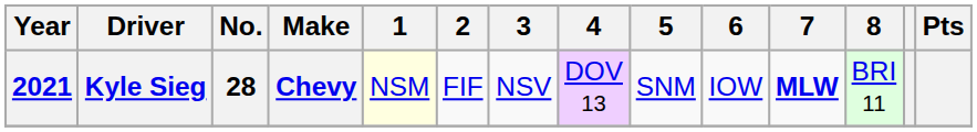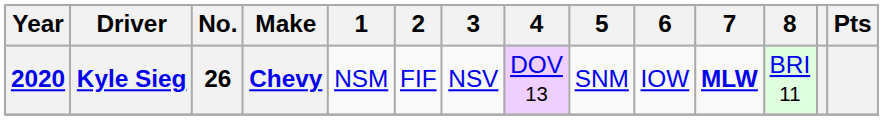 <table class="wikitable" style="text-align:center; font-size:75%">
 <tr>
 <th>Year</th>
 <th>Driver</th>
 <th>No.</th>
 <th>Make</th>
 <th>1</th>
 <th>2</th>
 <th>3</th>
 <th>4</th>
 <th>5</th>
 <th>6</th>
 <th>7</th>
 <th>8</th>
 <th></th>
 <th>Pts</th>
 </tr>
 <tr>
-<th><a href='#'>2021</a></th>
+<th><a href='#'>2020</a></th>
 <th><a href='#'>Kyle Sieg</a></th>
-<th>28</th>
+<th>26</th>
 <th><a href='#'>Chevy</a></th>
-<td style="background: lightyellow;"><a href='#'>NSM</a></td>
+<td><a href='#'>NSM</a></td>
 <td><a href='#'>FIF</a></td>
 <td><a href='#'>NSV</a></td>
 <td style="background:#EFCFFF;"><a href='#'>DOV</a><br><small>13</small></td>
 <td><a href='#'>SNM</a></td>
 <td><a href='#'>IOW</a></td>
 <td><strong><a href='#'>MLW</a></strong></td>
 <td style="background:#DFFFDF;"><a href='#'>BRI</a><br><small>11</small></td>
 <th></th>
 <th></th>
 </tr>
 <tr>
 </tr>
 </table>
